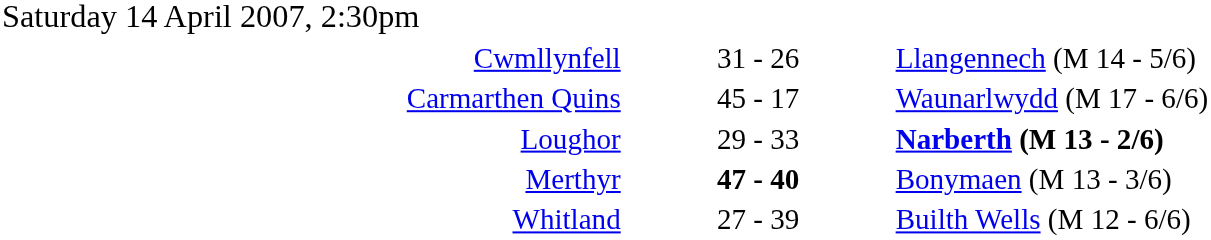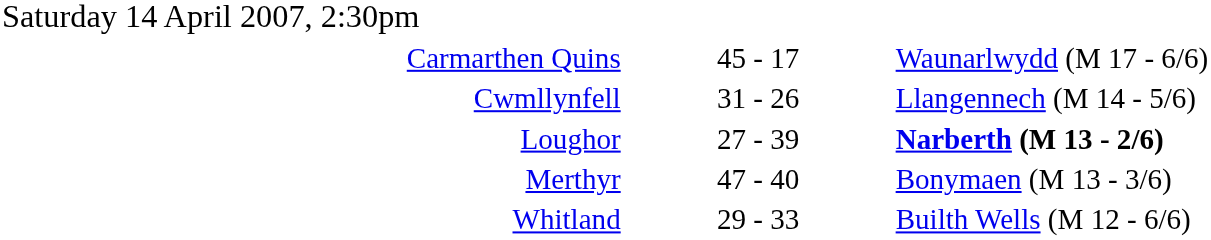 <table style="width:70%;" cellspacing="1">
 <tr>
 <th width=35%></th>
 <th width=15%></th>
 <th></th>
 </tr>
 <tr>
 <td>Saturday 14 April 2007, 2:30pm</td>
 </tr>
 <tr style=font-size:90%>
+<td align=right><a href='#'>Carmarthen Quins</a></td>
+<td align=center>45 - 17</td>
+<td><a href='#'>Waunarlwydd</a> (M 17 - 6/6)</td>
+</tr>
+<tr style=font-size:90%>
 <td align=right><a href='#'>Cwmllynfell</a></td>
 <td align=center>31 - 26</td>
 <td><a href='#'>Llangennech</a> (M 14 - 5/6)</td>
 </tr>
 <tr style=font-size:90%>
-<td align=right><a href='#'>Carmarthen Quins</a></td>
-<td align=center>45 - 17</td>
-<td><a href='#'>Waunarlwydd</a> (M 17 - 6/6)</td>
-</tr>
-<tr style=font-size:90%>
 <td align=right><a href='#'>Loughor</a></td>
-<td align=center>29 - 33</td>
+<td align=center>27 - 39</td>
 <td><strong><a href='#'>Narberth</a> (M 13 - 2/6)</strong></td>
 </tr>
 <tr style=font-size:90%>
 <td align=right><a href='#'>Merthyr</a></td>
-<td align=center><strong>47 - 40</strong></td>
+<td align=center>47 - 40</td>
 <td><a href='#'>Bonymaen</a> (M 13 - 3/6)</td>
 </tr>
 <tr style=font-size:90%>
 <td align=right><a href='#'>Whitland</a></td>
-<td align=center>27 - 39</td>
+<td align=center>29 - 33</td>
 <td><a href='#'>Builth Wells</a> (M 12 - 6/6)</td>
 </tr>
 </table>
